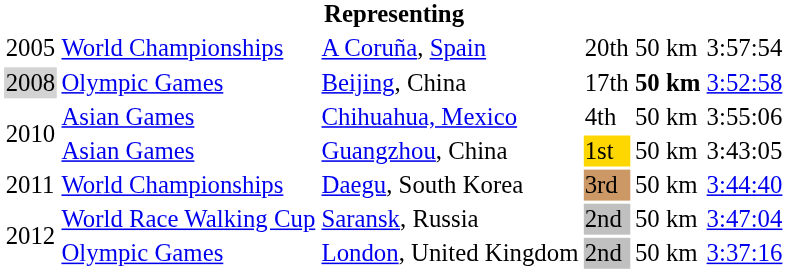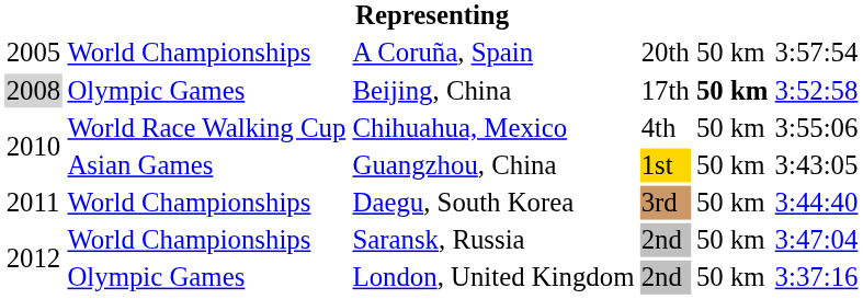 <table>
 <tr>
 <th colspan="6">Representing </th>
 </tr>
 <tr>
 <td>2005</td>
 <td><a href='#'>World Championships</a></td>
 <td><a href='#'>A Coruña</a>, <a href='#'>Spain</a></td>
 <td>20th</td>
 <td>50 km</td>
 <td>3:57:54</td>
 </tr>
 <tr>
 <td style="background: lightgrey;">2008</td>
 <td><a href='#'>Olympic Games</a></td>
 <td><a href='#'>Beijing</a>, China</td>
 <td>17th</td>
 <td><strong>50 km</strong></td>
 <td><a href='#'>3:52:58</a></td>
 </tr>
 <tr>
 <td rowspan=2>2010</td>
-<td><a href='#'>Asian Games</a></td>
+<td><a href='#'>World Race Walking Cup</a></td>
 <td><a href='#'>Chihuahua, Mexico</a></td>
 <td>4th</td>
 <td>50 km</td>
 <td>3:55:06</td>
 </tr>
 <tr>
 <td><a href='#'>Asian Games</a></td>
 <td><a href='#'>Guangzhou</a>, China</td>
 <td bgcolor=gold>1st</td>
 <td>50 km</td>
 <td>3:43:05</td>
 </tr>
 <tr>
 <td>2011</td>
 <td><a href='#'>World Championships</a></td>
 <td><a href='#'>Daegu</a>, South Korea</td>
 <td bgcolor=cc9966>3rd</td>
 <td>50 km</td>
 <td><a href='#'>3:44:40</a></td>
 </tr>
 <tr>
 <td rowspan=2>2012</td>
-<td><a href='#'>World Race Walking Cup</a></td>
+<td><a href='#'>World Championships</a></td>
 <td><a href='#'>Saransk</a>, Russia</td>
 <td bgcolor="silver">2nd</td>
 <td>50 km</td>
 <td><a href='#'>3:47:04</a></td>
 </tr>
 <tr>
 <td><a href='#'>Olympic Games</a></td>
 <td><a href='#'>London</a>, United Kingdom</td>
 <td bgcolor="silver">2nd</td>
 <td>50 km</td>
 <td><a href='#'>3:37:16</a></td>
 </tr>
 </table>
